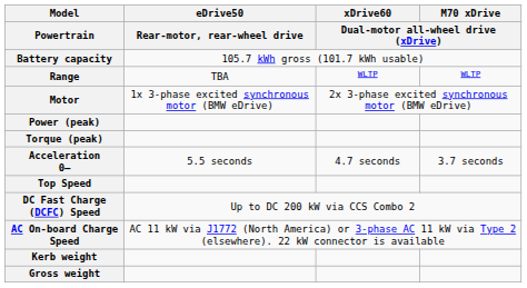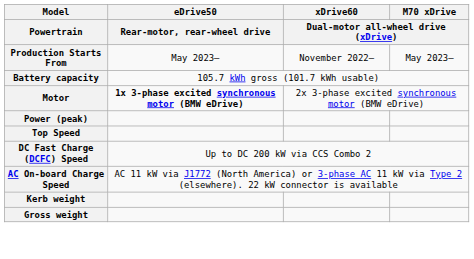 <table class="wikitable" style="text-align:center; font-size:90%;">
 <tr>
 <th>Model</th>
 <th>eDrive50</th>
 <th>xDrive60</th>
 <th>M70 xDrive</th>
 </tr>
 <tr>
 <th>Powertrain</th>
 <th>Rear-motor, rear-wheel drive</th>
 <th colspan="2">Dual-motor all-wheel drive (<a href='#'>xDrive</a>)</th>
 </tr>
 <tr>
+<th>Production Starts From</th>
+<td>May 2023–</td>
+<td>November 2022–</td>
+<td>May 2023–</td>
+</tr>
+<tr>
 <th>Battery capacity</th>
 <td colspan="3">105.7 <a href='#'>kWh</a> gross (101.7 kWh usable)</td>
 </tr>
 <tr>
-<th>Range</th>
-<td>TBA</td>
-<td><sup><a href='#'>WLTP</a></sup></td>
-<td><sup><a href='#'>WLTP</a></sup></td>
-</tr>
-<tr>
 <th>Motor</th>
-<td colspan="1">1x 3-phase excited <a href='#'>synchronous motor</a> (BMW eDrive)</td>
+<td colspan="1"><strong>1x 3-phase excited <a href='#'>synchronous motor</a> (BMW eDrive)</strong></td>
 <td colspan="2">2x 3-phase excited <a href='#'>synchronous motor</a> (BMW eDrive)</td>
 </tr>
 <tr>
 <th>Power (peak)</th>
 <td></td>
 <td></td>
 <td></td>
-</tr>
-<tr>
-<th>Torque (peak)</th>
-<td></td>
-<td></td>
-<td></td>
-</tr>
-<tr>
-<th>Acceleration<br>0–</th>
-<td>5.5 seconds</td>
-<td>4.7 seconds</td>
-<td>3.7 seconds</td>
 </tr>
 <tr>
 <th>Top Speed</th>
 <td></td>
 <td></td>
 <td></td>
 </tr>
 <tr>
 <th>DC Fast Charge (<a href='#'>DCFC</a>) Speed</th>
 <td colspan="3">Up to DC 200 kW via CCS Combo 2</td>
 </tr>
 <tr>
 <th><a href='#'>AC</a> On-board Charge Speed</th>
 <td colspan="3">AC 11 kW via <a href='#'>J1772</a> (North America) or <a href='#'>3-phase AC</a> 11 kW via <a href='#'>Type 2</a> (elsewhere). 22 kW connector is available</td>
 </tr>
 <tr>
 <th>Kerb weight</th>
 <td></td>
 <td></td>
 <td></td>
 </tr>
 <tr>
 <th>Gross weight</th>
 <td></td>
 <td></td>
 <td></td>
 </tr>
 </table>
